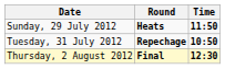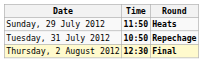 <table class="wikitable">
 <tr>
 <th>Date</th>
+<th>Time</th>
 <th>Round</th>
-<th>Time</th>
 </tr>
 <tr>
 <td>Sunday, 29 July 2012</td>
+<td><strong>11:50</strong></td>
 <td><strong>Heats</strong></td>
-<td><strong>11:50</strong></td>
 </tr>
 <tr>
 <td>Tuesday, 31 July 2012</td>
+<td><strong>10:50</strong></td>
 <td><strong>Repechage</strong></td>
-<td><strong>10:50</strong></td>
 </tr>
 <tr>
 <td style=background:lemonchiffon>Thursday, 2 August 2012</td>
+<td style=background:lemonchiffon><strong>12:30</strong></td>
 <td style=background:lemonchiffon><strong>Final</strong></td>
-<td style=background:lemonchiffon><strong>12:30</strong></td>
 </tr>
 </table>
